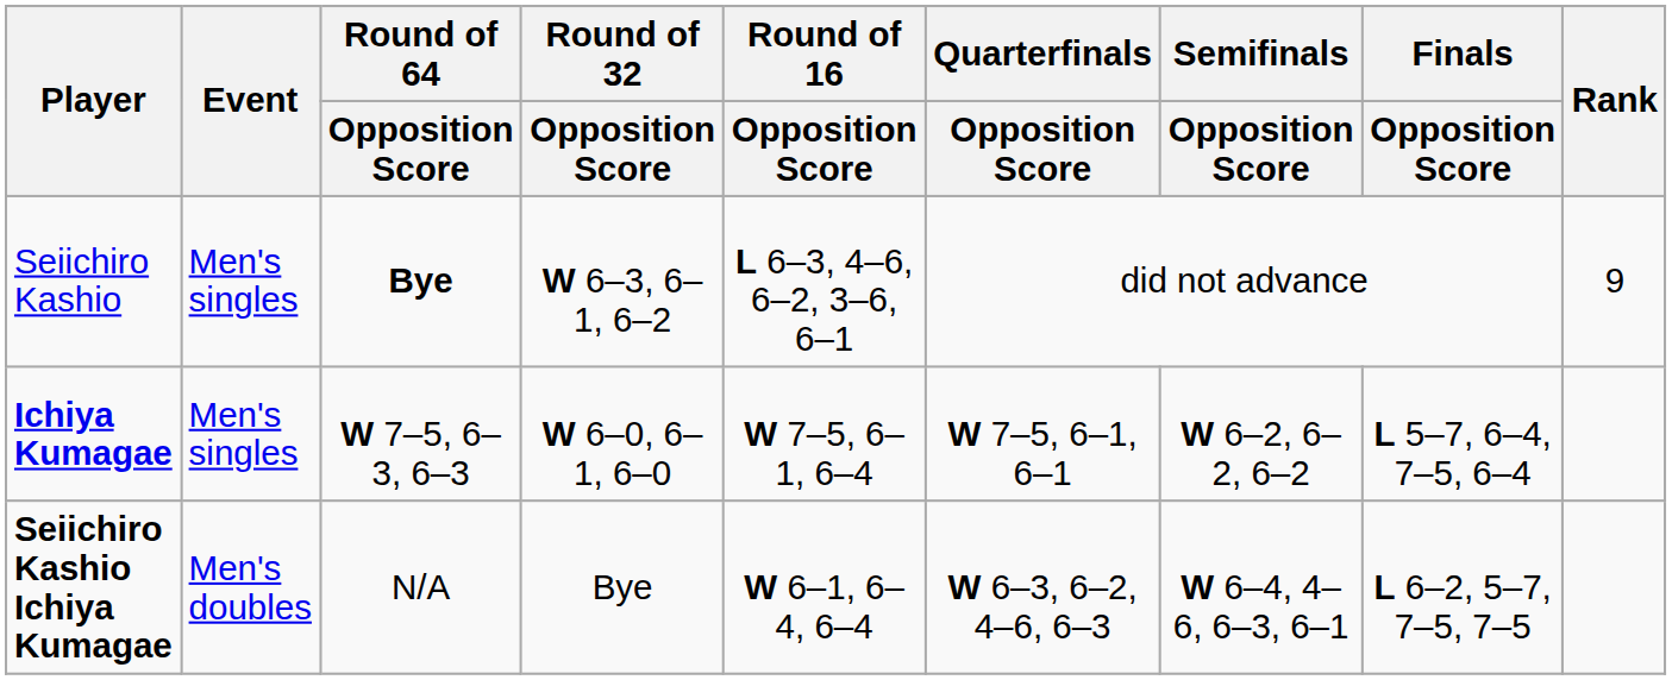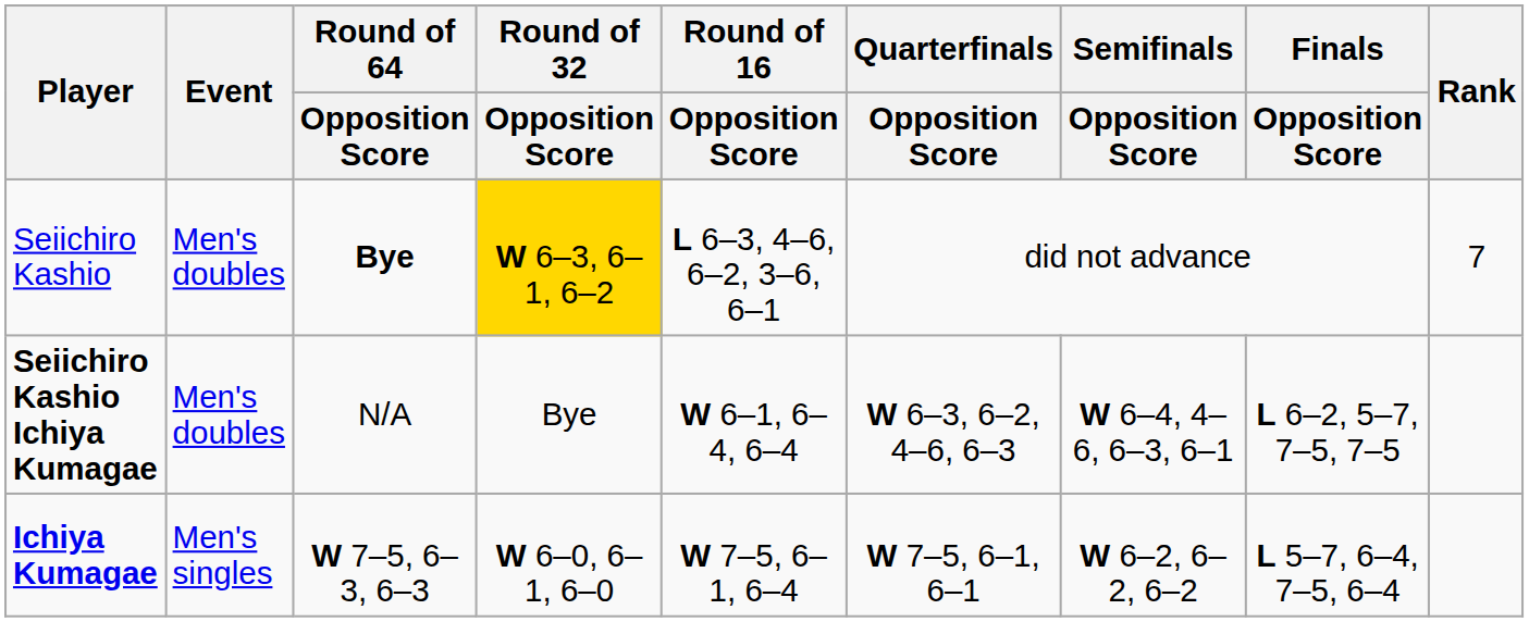 <table class=wikitable style="font-size:90%">
 <tr>
 <th rowspan="2">Player</th>
 <th rowspan="2">Event</th>
 <th>Round of 64</th>
 <th>Round of 32</th>
 <th>Round of 16</th>
 <th>Quarterfinals</th>
 <th>Semifinals</th>
 <th>Finals</th>
 <th rowspan=2>Rank</th>
 </tr>
 <tr>
 <th>Opposition<br>Score</th>
 <th>Opposition<br>Score</th>
 <th>Opposition<br>Score</th>
 <th>Opposition<br>Score</th>
 <th>Opposition<br>Score</th>
 <th>Opposition<br>Score</th>
 </tr>
 <tr>
 <td><a href='#'>Seiichiro Kashio</a></td>
-<td><a href='#'>Men's singles</a></td>
+<td><a href='#'>Men's doubles</a></td>
 <td align=center><strong>Bye</strong></td>
-<td align=center> <br> <strong>W</strong> 6–3, 6–1, 6–2</td>
+<td align=center style="background: gold;"> <br> <strong>W</strong> 6–3, 6–1, 6–2</td>
 <td align=center> <br> <strong>L</strong> 6–3, 4–6, 6–2, 3–6, 6–1</td>
 <td align=center colspan=3>did not advance</td>
-<td align=center>9</td>
+<td align=center>7</td>
+</tr>
+<tr>
+<td><strong>Seiichiro Kashio <br> Ichiya Kumagae</strong></td>
+<td><a href='#'>Men's doubles</a></td>
+<td align=center>N/A</td>
+<td align=center>Bye</td>
+<td align=center> <br> <strong>W</strong> 6–1, 6–4, 6–4</td>
+<td align=center> <br> <strong>W</strong> 6–3, 6–2, 4–6, 6–3</td>
+<td align=center> <br> <strong>W</strong> 6–4, 4–6, 6–3, 6–1</td>
+<td align=center> <br> <strong>L</strong> 6–2, 5–7, 7–5, 7–5</td>
+<td align=center></td>
 </tr>
 <tr>
 <td><strong><a href='#'>Ichiya Kumagae</a></strong></td>
 <td><a href='#'>Men's singles</a></td>
 <td align=center> <br> <strong>W</strong> 7–5, 6–3, 6–3</td>
 <td align=center> <br> <strong>W</strong> 6–0, 6–1, 6–0</td>
 <td align=center> <br> <strong>W</strong> 7–5, 6–1, 6–4</td>
 <td align=center> <br> <strong>W</strong> 7–5, 6–1, 6–1</td>
 <td align=center> <br> <strong>W</strong> 6–2, 6–2, 6–2</td>
 <td align=center> <br> <strong>L</strong> 5–7, 6–4, 7–5, 6–4</td>
 <td align=center></td>
 </tr>
-<tr>
-<td><strong>Seiichiro Kashio <br> Ichiya Kumagae</strong></td>
-<td><a href='#'>Men's doubles</a></td>
-<td align=center>N/A</td>
-<td align=center>Bye</td>
-<td align=center> <br> <strong>W</strong> 6–1, 6–4, 6–4</td>
-<td align=center> <br> <strong>W</strong> 6–3, 6–2, 4–6, 6–3</td>
-<td align=center> <br> <strong>W</strong> 6–4, 4–6, 6–3, 6–1</td>
-<td align=center> <br> <strong>L</strong> 6–2, 5–7, 7–5, 7–5</td>
-<td align=center></td>
-</tr>
 </table>
